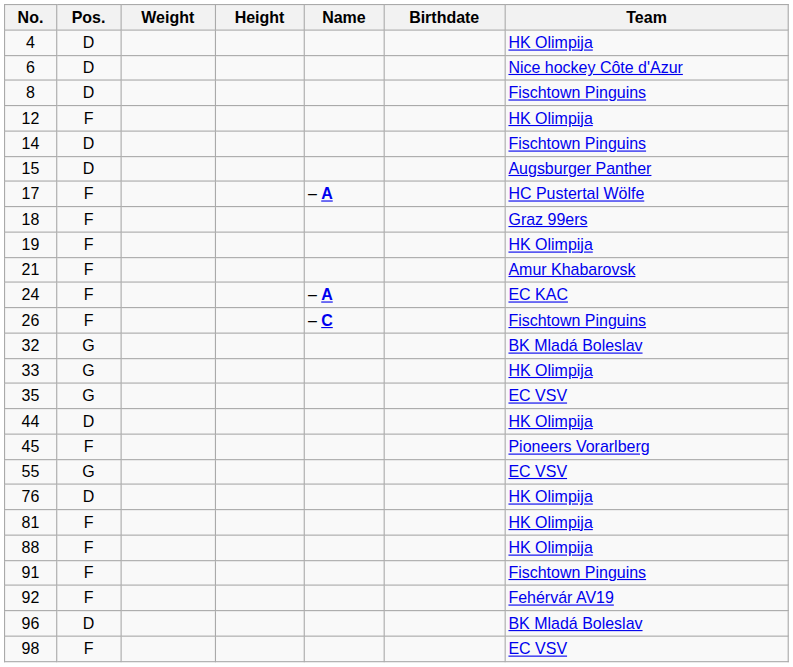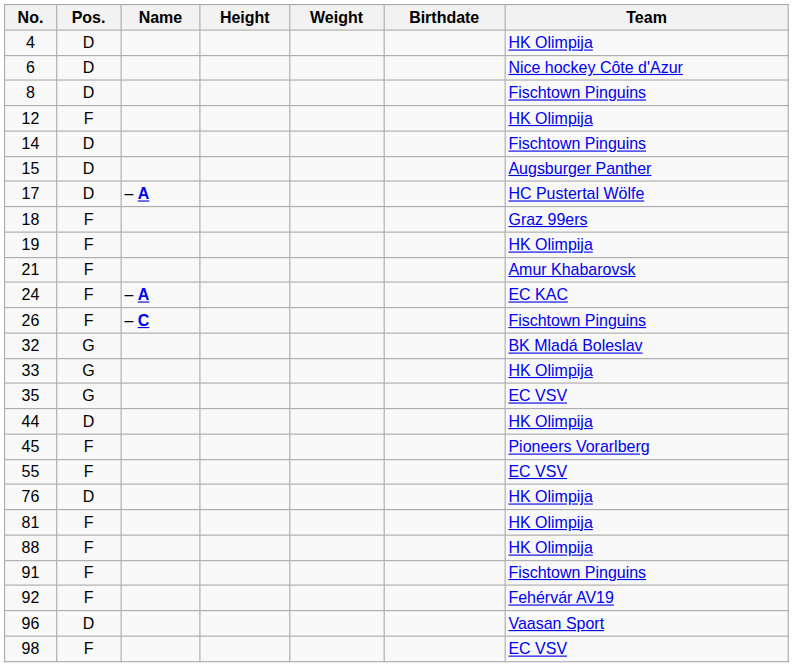 <table width="80%" class="wikitable sortable" style="font-size: 90%; text-align: center;">
 <tr>
 <th>No.</th>
 <th>Pos.</th>
+<th>Name</th>
+<th>Height</th>
 <th>Weight</th>
-<th>Height</th>
-<th>Name</th>
 <th>Birthdate</th>
 <th>Team</th>
 </tr>
 <tr>
 <td>4</td>
 <td>D</td>
+<td align=left></td>
 <td></td>
 <td></td>
-<td align=left></td>
 <td></td>
 <td style="text-align:left;"> <a href='#'>HK Olimpija</a></td>
 </tr>
 <tr>
 <td>6</td>
 <td>D</td>
+<td align=left></td>
 <td></td>
 <td></td>
-<td align=left></td>
 <td></td>
 <td style="text-align:left;"> <a href='#'>Nice hockey Côte d'Azur</a></td>
 </tr>
 <tr>
 <td>8</td>
 <td>D</td>
+<td align=left></td>
 <td></td>
 <td></td>
-<td align=left></td>
 <td></td>
 <td style="text-align:left;"> <a href='#'>Fischtown Pinguins</a></td>
 </tr>
 <tr>
 <td>12</td>
 <td>F</td>
+<td align=left></td>
 <td></td>
 <td></td>
-<td align=left></td>
 <td></td>
 <td style="text-align:left;"> <a href='#'>HK Olimpija</a></td>
 </tr>
 <tr>
 <td>14</td>
 <td>D</td>
+<td align=left></td>
 <td></td>
 <td></td>
-<td align=left></td>
 <td></td>
 <td style="text-align:left;"> <a href='#'>Fischtown Pinguins</a></td>
 </tr>
 <tr>
 <td>15</td>
 <td>D</td>
+<td align=left></td>
 <td></td>
 <td></td>
-<td align=left></td>
 <td></td>
 <td style="text-align:left;"> <a href='#'>Augsburger Panther</a></td>
 </tr>
 <tr>
 <td>17</td>
-<td>F</td>
+<td>D</td>
+<td align=left> – <strong><a href='#'>A</a></strong></td>
 <td></td>
 <td></td>
-<td align=left> – <strong><a href='#'>A</a></strong></td>
 <td></td>
 <td style="text-align:left;"> <a href='#'>HC Pustertal Wölfe</a></td>
 </tr>
 <tr>
 <td>18</td>
 <td>F</td>
+<td align=left></td>
 <td></td>
 <td></td>
-<td align=left></td>
 <td></td>
 <td style="text-align:left;"> <a href='#'>Graz 99ers</a></td>
 </tr>
 <tr>
 <td>19</td>
 <td>F</td>
+<td align=left></td>
 <td></td>
 <td></td>
-<td align=left></td>
 <td></td>
 <td style="text-align:left;"> <a href='#'>HK Olimpija</a></td>
 </tr>
 <tr>
 <td>21</td>
 <td>F</td>
+<td align=left></td>
 <td></td>
 <td></td>
-<td align=left></td>
 <td></td>
 <td style="text-align:left;"> <a href='#'>Amur Khabarovsk</a></td>
 </tr>
 <tr>
 <td>24</td>
 <td>F</td>
+<td align=left> – <strong><a href='#'>A</a></strong></td>
 <td></td>
 <td></td>
-<td align=left> – <strong><a href='#'>A</a></strong></td>
 <td></td>
 <td style="text-align:left;"> <a href='#'>EC KAC</a></td>
 </tr>
 <tr>
 <td>26</td>
 <td>F</td>
+<td align=left> – <strong><a href='#'>C</a></strong></td>
 <td></td>
 <td></td>
-<td align=left> – <strong><a href='#'>C</a></strong></td>
 <td></td>
 <td style="text-align:left;"> <a href='#'>Fischtown Pinguins</a></td>
 </tr>
 <tr>
 <td>32</td>
 <td>G</td>
+<td align=left></td>
 <td></td>
 <td></td>
-<td align=left></td>
 <td></td>
 <td style="text-align:left;"> <a href='#'>BK Mladá Boleslav</a></td>
 </tr>
 <tr>
 <td>33</td>
 <td>G</td>
+<td align=left></td>
 <td></td>
 <td></td>
-<td align=left></td>
 <td></td>
 <td style="text-align:left;"> <a href='#'>HK Olimpija</a></td>
 </tr>
 <tr>
 <td>35</td>
 <td>G</td>
+<td align=left></td>
 <td></td>
 <td></td>
-<td align=left></td>
 <td></td>
 <td style="text-align:left;"> <a href='#'>EC VSV</a></td>
 </tr>
 <tr>
 <td>44</td>
 <td>D</td>
+<td align=left></td>
 <td></td>
 <td></td>
-<td align=left></td>
 <td></td>
 <td style="text-align:left;"> <a href='#'>HK Olimpija</a></td>
 </tr>
 <tr>
 <td>45</td>
 <td>F</td>
+<td align=left></td>
 <td></td>
 <td></td>
-<td align=left></td>
 <td></td>
 <td style="text-align:left;"> <a href='#'>Pioneers Vorarlberg</a></td>
 </tr>
 <tr>
 <td>55</td>
-<td>G</td>
+<td>F</td>
+<td align=left></td>
 <td></td>
 <td></td>
-<td align=left></td>
 <td></td>
 <td style="text-align:left;"> <a href='#'>EC VSV</a></td>
 </tr>
 <tr>
 <td>76</td>
 <td>D</td>
+<td align=left></td>
 <td></td>
 <td></td>
-<td align=left></td>
 <td></td>
 <td style="text-align:left;"> <a href='#'>HK Olimpija</a></td>
 </tr>
 <tr>
 <td>81</td>
 <td>F</td>
+<td align=left></td>
 <td></td>
 <td></td>
-<td align=left></td>
 <td></td>
 <td style="text-align:left;"> <a href='#'>HK Olimpija</a></td>
 </tr>
 <tr>
 <td>88</td>
 <td>F</td>
+<td align=left></td>
 <td></td>
 <td></td>
-<td align=left></td>
 <td></td>
 <td style="text-align:left;"> <a href='#'>HK Olimpija</a></td>
 </tr>
 <tr>
 <td>91</td>
 <td>F</td>
+<td align=left></td>
 <td></td>
 <td></td>
-<td align=left></td>
 <td></td>
 <td style="text-align:left;"> <a href='#'>Fischtown Pinguins</a></td>
 </tr>
 <tr>
 <td>92</td>
 <td>F</td>
+<td align=left></td>
 <td></td>
 <td></td>
-<td align=left></td>
 <td></td>
 <td style="text-align:left;"> <a href='#'>Fehérvár AV19</a></td>
 </tr>
 <tr>
 <td>96</td>
 <td>D</td>
+<td align=left></td>
 <td></td>
 <td></td>
-<td align=left></td>
 <td></td>
-<td style="text-align:left;"> <a href='#'>BK Mladá Boleslav</a></td>
+<td style="text-align:left;"> <a href='#'>Vaasan Sport</a></td>
 </tr>
 <tr>
 <td>98</td>
 <td>F</td>
+<td align=left></td>
 <td></td>
 <td></td>
-<td align=left></td>
 <td></td>
 <td style="text-align:left;"> <a href='#'>EC VSV</a></td>
 </tr>
 </table>
